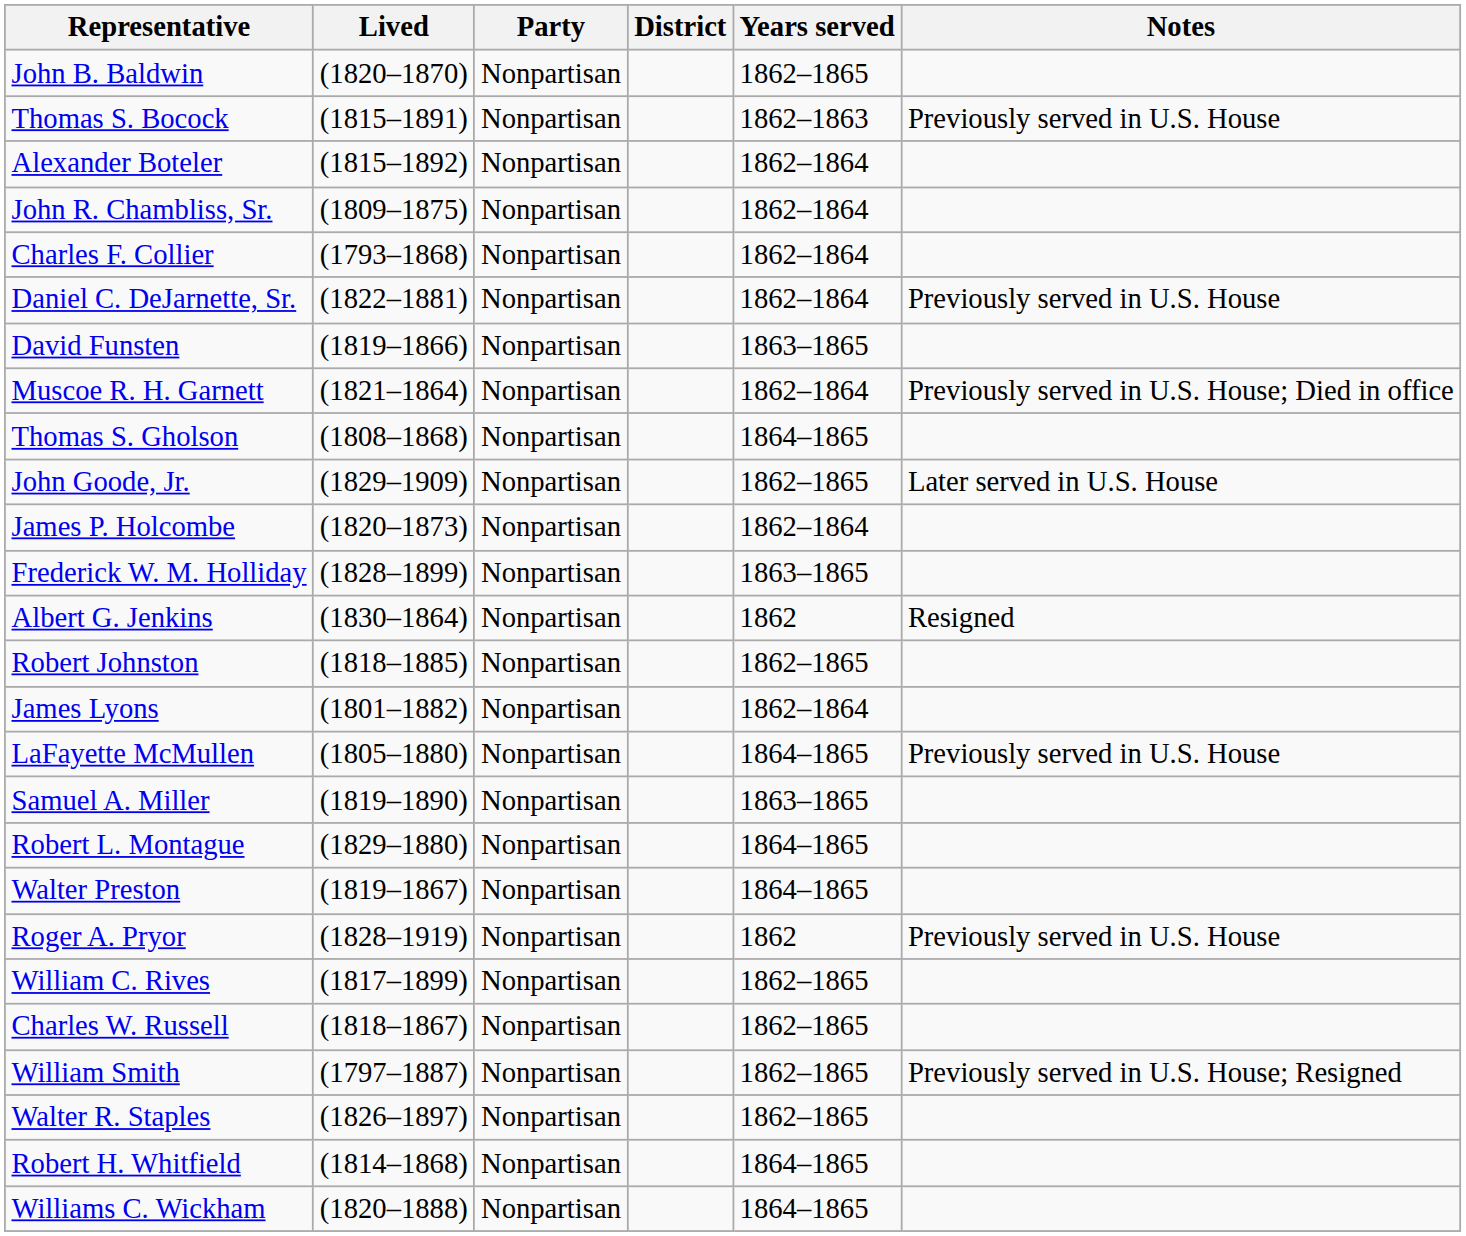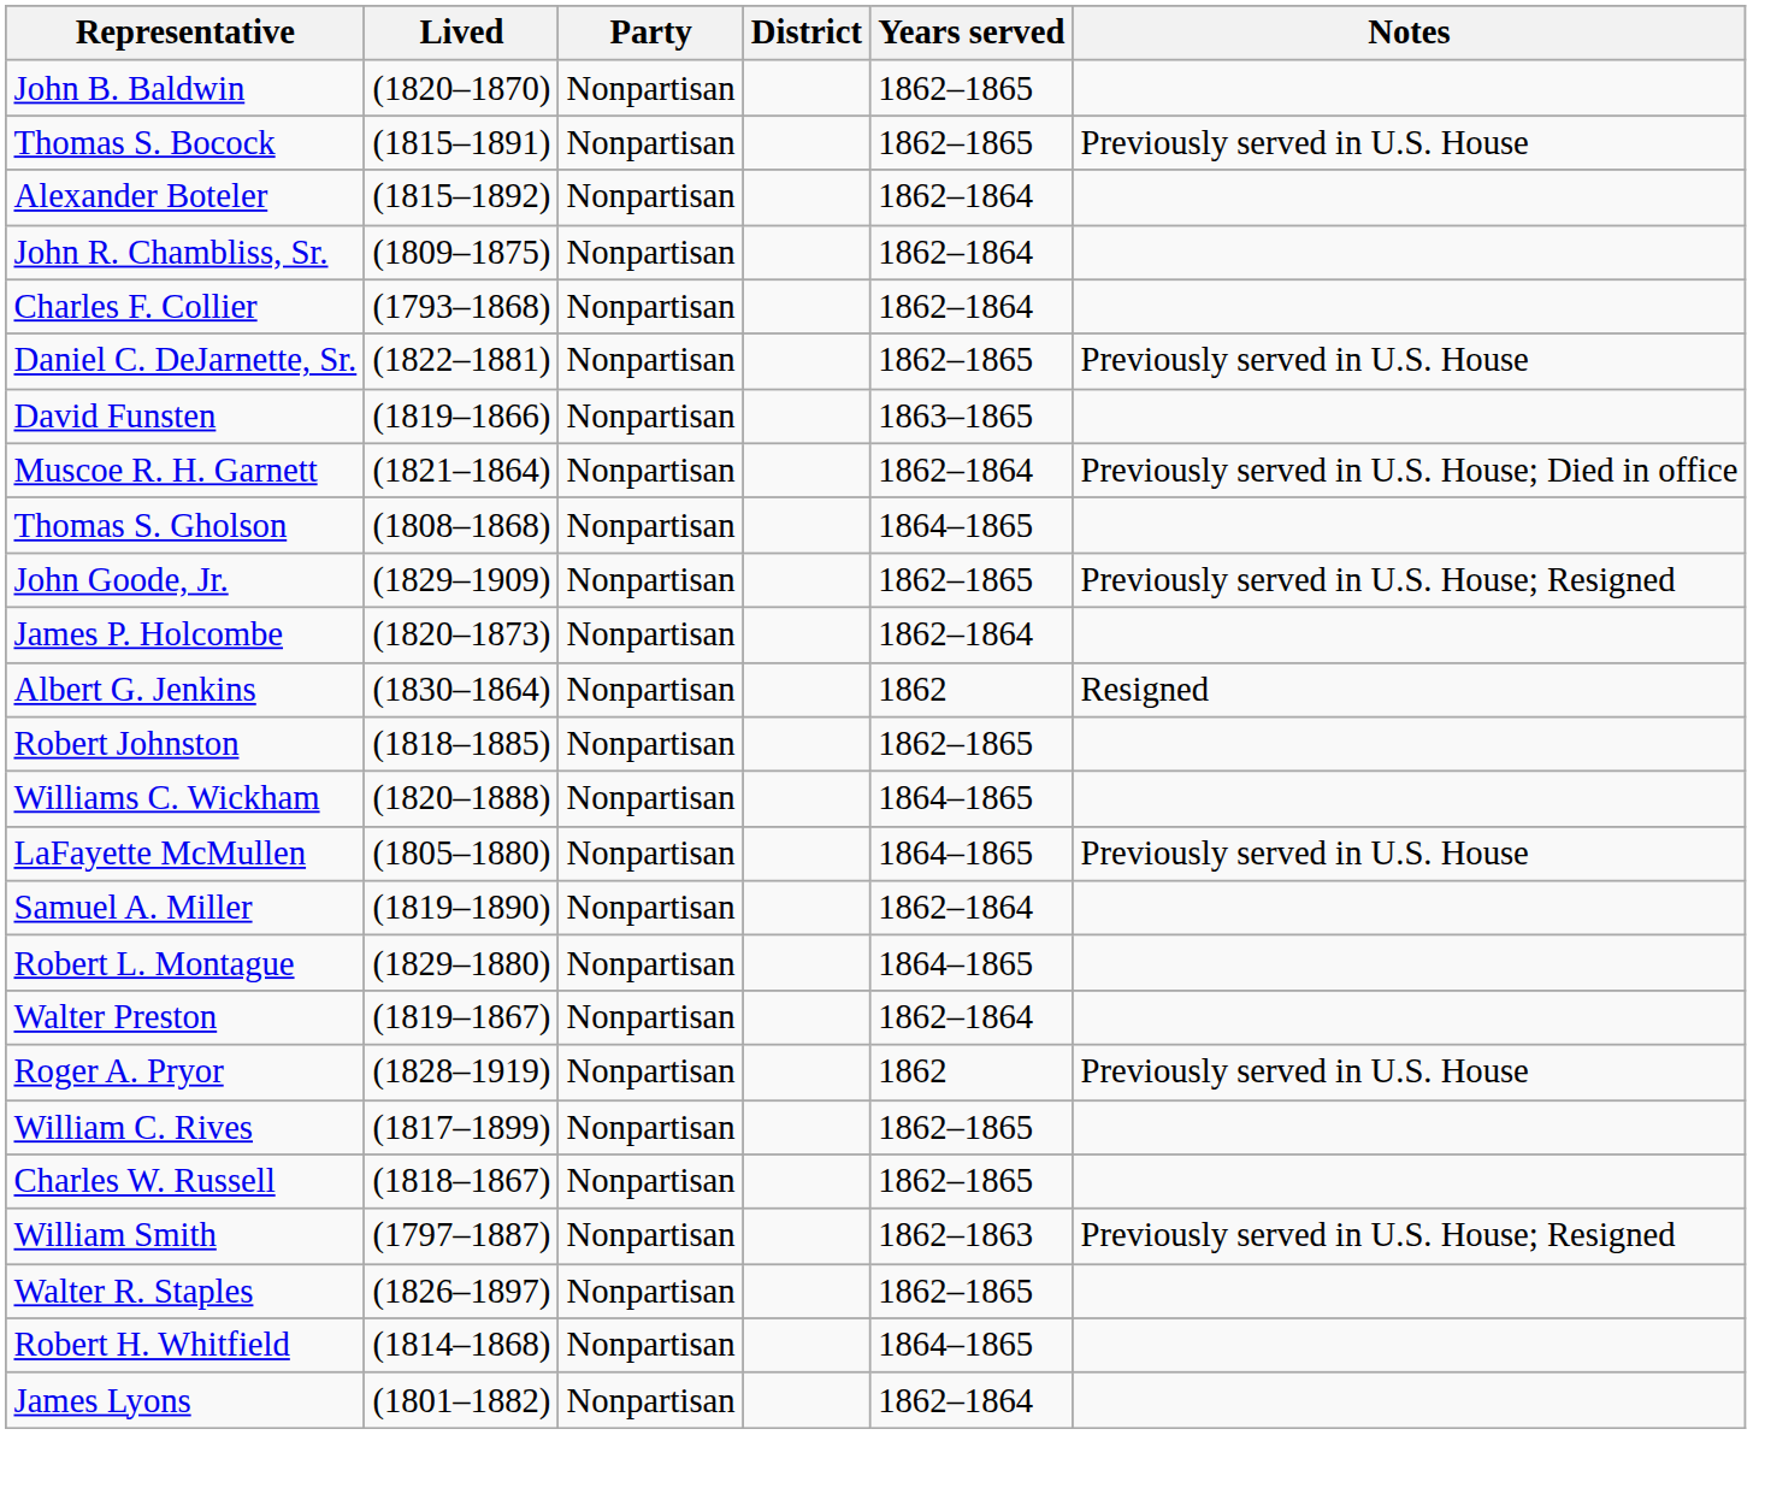 <table class=wikitable>
 <tr valign=bottom>
 <th>Representative</th>
 <th>Lived</th>
 <th>Party</th>
 <th>District</th>
 <th>Years served</th>
 <th>Notes</th>
 </tr>
 <tr>
 <td><a href='#'>John B. Baldwin</a></td>
 <td>(1820–1870)</td>
 <td>Nonpartisan</td>
 <td></td>
 <td>1862–1865</td>
 <td></td>
 </tr>
 <tr>
 <td><a href='#'>Thomas S. Bocock</a></td>
 <td>(1815–1891)</td>
 <td>Nonpartisan</td>
 <td></td>
-<td>1862–1863</td>
+<td>1862–1865</td>
 <td>Previously served in U.S. House</td>
 </tr>
 <tr>
 <td><a href='#'>Alexander Boteler</a></td>
 <td>(1815–1892)</td>
 <td>Nonpartisan</td>
 <td></td>
 <td>1862–1864</td>
 <td></td>
 </tr>
 <tr>
 <td><a href='#'>John R. Chambliss, Sr.</a></td>
 <td>(1809–1875)</td>
 <td>Nonpartisan</td>
 <td></td>
 <td>1862–1864</td>
 <td></td>
 </tr>
 <tr>
 <td><a href='#'>Charles F. Collier</a></td>
 <td>(1793–1868)</td>
 <td>Nonpartisan</td>
 <td></td>
 <td>1862–1864</td>
 <td></td>
 </tr>
 <tr>
 <td><a href='#'>Daniel C. DeJarnette, Sr.</a></td>
 <td>(1822–1881)</td>
 <td>Nonpartisan</td>
 <td></td>
-<td>1862–1864</td>
+<td>1862–1865</td>
 <td>Previously served in U.S. House</td>
 </tr>
 <tr>
 <td><a href='#'>David Funsten</a></td>
 <td>(1819–1866)</td>
 <td>Nonpartisan</td>
 <td></td>
 <td>1863–1865</td>
 <td></td>
 </tr>
 <tr>
 <td><a href='#'>Muscoe R. H. Garnett</a></td>
 <td>(1821–1864)</td>
 <td>Nonpartisan</td>
 <td></td>
 <td>1862–1864</td>
 <td>Previously served in U.S. House; Died in office</td>
 </tr>
 <tr>
 <td><a href='#'>Thomas S. Gholson</a></td>
 <td>(1808–1868)</td>
 <td>Nonpartisan</td>
 <td></td>
 <td>1864–1865</td>
 <td></td>
 </tr>
 <tr>
 <td><a href='#'>John Goode, Jr.</a></td>
 <td>(1829–1909)</td>
 <td>Nonpartisan</td>
 <td></td>
 <td>1862–1865</td>
-<td>Later served in U.S. House</td>
+<td>Previously served in U.S. House; Resigned</td>
 </tr>
 <tr>
 <td><a href='#'>James P. Holcombe</a></td>
 <td>(1820–1873)</td>
 <td>Nonpartisan</td>
 <td></td>
 <td>1862–1864</td>
-<td></td>
-</tr>
-<tr>
-<td><a href='#'>Frederick W. M. Holliday</a></td>
-<td>(1828–1899)</td>
-<td>Nonpartisan</td>
-<td></td>
-<td>1863–1865</td>
 <td></td>
 </tr>
 <tr>
 <td><a href='#'>Albert G. Jenkins</a></td>
 <td>(1830–1864)</td>
 <td>Nonpartisan</td>
 <td></td>
 <td>1862</td>
 <td>Resigned</td>
 </tr>
 <tr>
 <td><a href='#'>Robert Johnston</a></td>
 <td>(1818–1885)</td>
 <td>Nonpartisan</td>
 <td></td>
 <td>1862–1865</td>
 <td></td>
 </tr>
 <tr>
-<td><a href='#'>James Lyons</a></td>
-<td>(1801–1882)</td>
+<td><a href='#'>Williams C. Wickham</a></td>
+<td>(1820–1888)</td>
 <td>Nonpartisan</td>
 <td></td>
-<td>1862–1864</td>
+<td>1864–1865</td>
 <td></td>
 </tr>
 <tr>
 <td><a href='#'>LaFayette McMullen</a></td>
 <td>(1805–1880)</td>
 <td>Nonpartisan</td>
 <td></td>
 <td>1864–1865</td>
 <td>Previously served in U.S. House</td>
 </tr>
 <tr>
 <td><a href='#'>Samuel A. Miller</a></td>
 <td>(1819–1890)</td>
 <td>Nonpartisan</td>
 <td></td>
-<td>1863–1865</td>
+<td>1862–1864</td>
 <td></td>
 </tr>
 <tr>
 <td><a href='#'>Robert L. Montague</a></td>
 <td>(1829–1880)</td>
 <td>Nonpartisan</td>
 <td></td>
 <td>1864–1865</td>
 <td></td>
 </tr>
 <tr>
 <td><a href='#'>Walter Preston</a></td>
 <td>(1819–1867)</td>
 <td>Nonpartisan</td>
 <td></td>
-<td>1864–1865</td>
+<td>1862–1864</td>
 <td></td>
 </tr>
 <tr>
 <td><a href='#'>Roger A. Pryor</a></td>
 <td>(1828–1919)</td>
 <td>Nonpartisan</td>
 <td></td>
 <td>1862</td>
 <td>Previously served in U.S. House</td>
 </tr>
 <tr>
 <td><a href='#'>William C. Rives</a></td>
 <td>(1817–1899)</td>
 <td>Nonpartisan</td>
 <td></td>
 <td>1862–1865</td>
 <td></td>
 </tr>
 <tr>
 <td><a href='#'>Charles W. Russell</a></td>
 <td>(1818–1867)</td>
 <td>Nonpartisan</td>
 <td></td>
 <td>1862–1865</td>
 <td></td>
 </tr>
 <tr>
 <td><a href='#'>William Smith</a></td>
 <td>(1797–1887)</td>
 <td>Nonpartisan</td>
 <td></td>
-<td>1862–1865</td>
+<td>1862–1863</td>
 <td>Previously served in U.S. House; Resigned</td>
 </tr>
 <tr>
 <td><a href='#'>Walter R. Staples</a></td>
 <td>(1826–1897)</td>
 <td>Nonpartisan</td>
 <td></td>
 <td>1862–1865</td>
 <td></td>
 </tr>
 <tr>
 <td><a href='#'>Robert H. Whitfield</a></td>
 <td>(1814–1868)</td>
 <td>Nonpartisan</td>
 <td></td>
 <td>1864–1865</td>
 <td></td>
 </tr>
 <tr>
-<td><a href='#'>Williams C. Wickham</a></td>
-<td>(1820–1888)</td>
+<td><a href='#'>James Lyons</a></td>
+<td>(1801–1882)</td>
 <td>Nonpartisan</td>
 <td></td>
-<td>1864–1865</td>
+<td>1862–1864</td>
 <td></td>
 </tr>
 </table>
